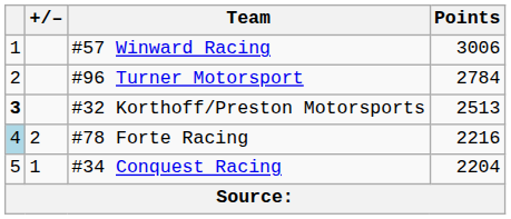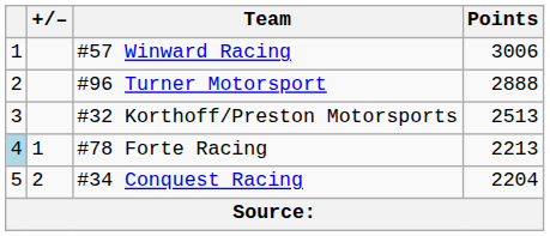 <table class="wikitable" style="font-size: 95%;">
 <tr>
 <th scope="col"></th>
 <th scope="col">+/–</th>
 <th scope="col">Team</th>
 <th scope="col">Points</th>
 </tr>
 <tr>
 <td align=center>1</td>
 <td align="left"></td>
 <td>#57 <a href='#'>Winward Racing</a></td>
 <td align=right>3006</td>
 </tr>
 <tr>
 <td align=center>2</td>
 <td align="left"></td>
 <td>#96 <a href='#'>Turner Motorsport</a></td>
-<td align=right>2784</td>
+<td align=right>2888</td>
 </tr>
 <tr>
-<td align=center><strong>3</strong></td>
+<td align=center>3</td>
 <td align=left></td>
 <td>#32 Korthoff/Preston Motorsports</td>
 <td align=right>2513</td>
 </tr>
 <tr>
 <td align=center style="background: lightblue;">4</td>
-<td align=left> 2</td>
+<td align=left> 1</td>
 <td>#78 Forte Racing</td>
-<td align=right>2216</td>
+<td align=right>2213</td>
 </tr>
 <tr>
 <td align=center>5</td>
-<td align=left> 1</td>
+<td align=left> 2</td>
 <td>#34 <a href='#'>Conquest Racing</a></td>
 <td align=right>2204</td>
 </tr>
 <tr>
 <th colspan=5>Source:</th>
 </tr>
 </table>
